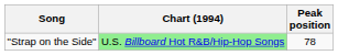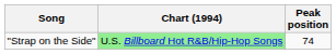 <table class="wikitable">
 <tr>
 <th align="left">Song</th>
 <th align="left">Chart (1994)</th>
 <th align="center">Peak<br>position</th>
 </tr>
 <tr>
 <td rowspan="1">"Strap on the Side"</td>
 <td align="left" style="background: lightgreen;">U.S. <a href='#'><em>Billboard</em> Hot R&B/Hip-Hop Songs</a></td>
-<td align="center">78</td>
+<td align="center">74</td>
 </tr>
 </table>
